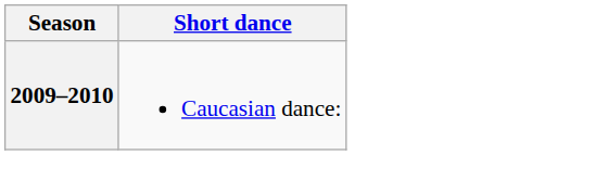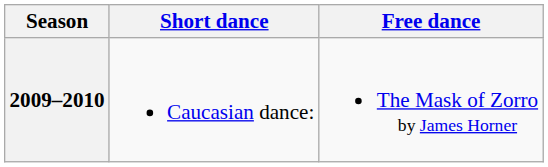 <table class="wikitable" style="text-align:center">
 <tr>
 <th>Season</th>
 <th><a href='#'>Short dance</a></th>
+<th><a href='#'>Free dance</a></th>
 </tr>
 <tr>
 <th>2009–2010</th>
 <td><br><ul><li><a href='#'>Caucasian</a> dance:</li></ul></td>
+<td><br><ul><li><a href='#'>The Mask of Zorro</a> <br><small> by <a href='#'>James Horner</a> </small></li></ul></td>
 </tr>
 </table>
